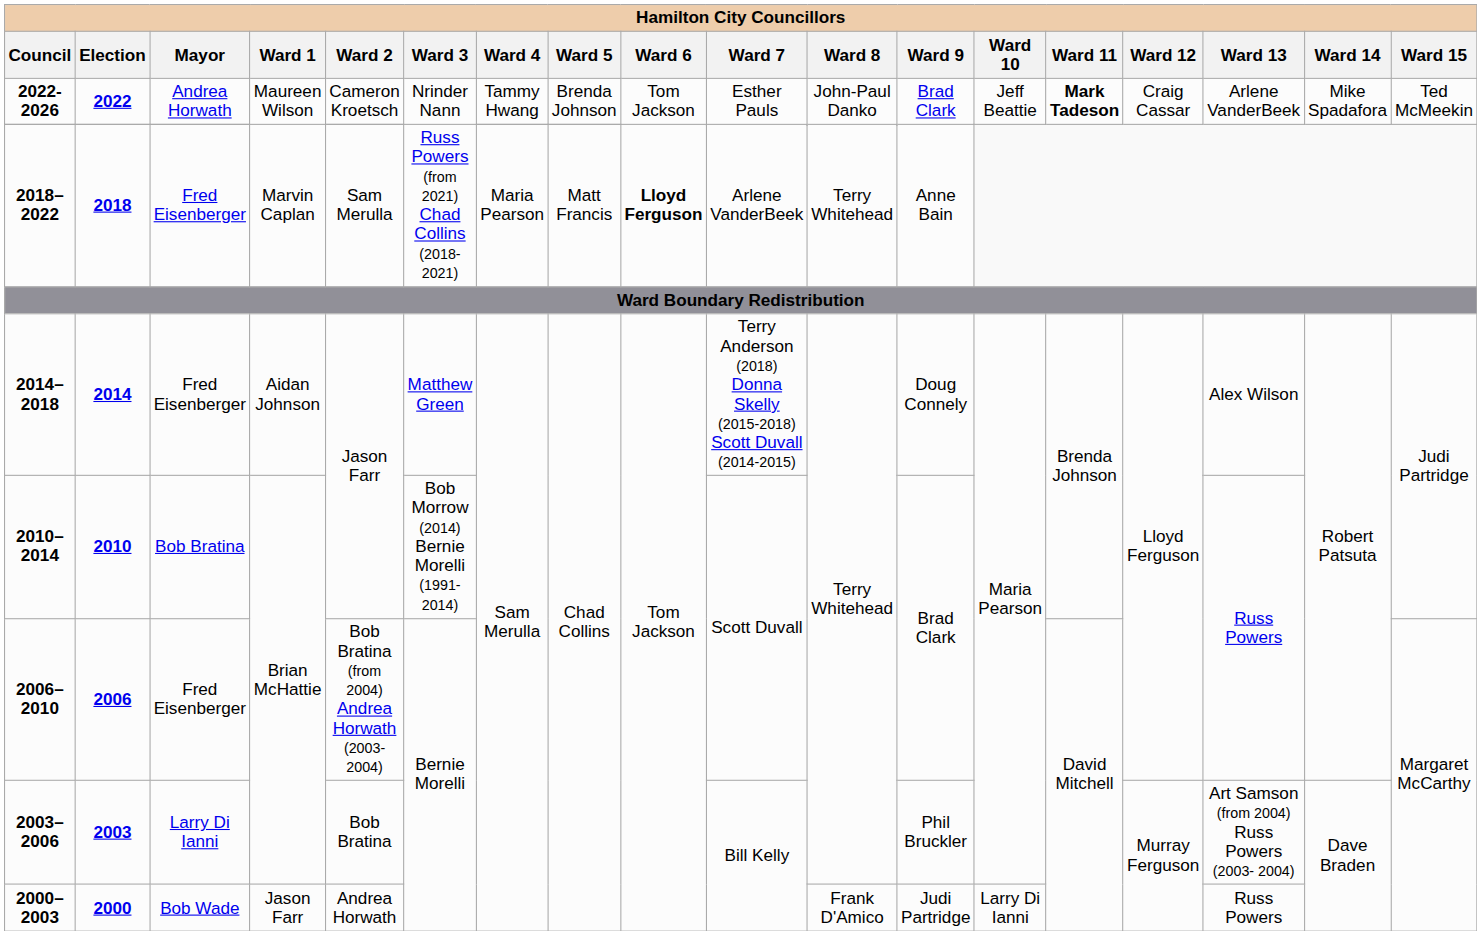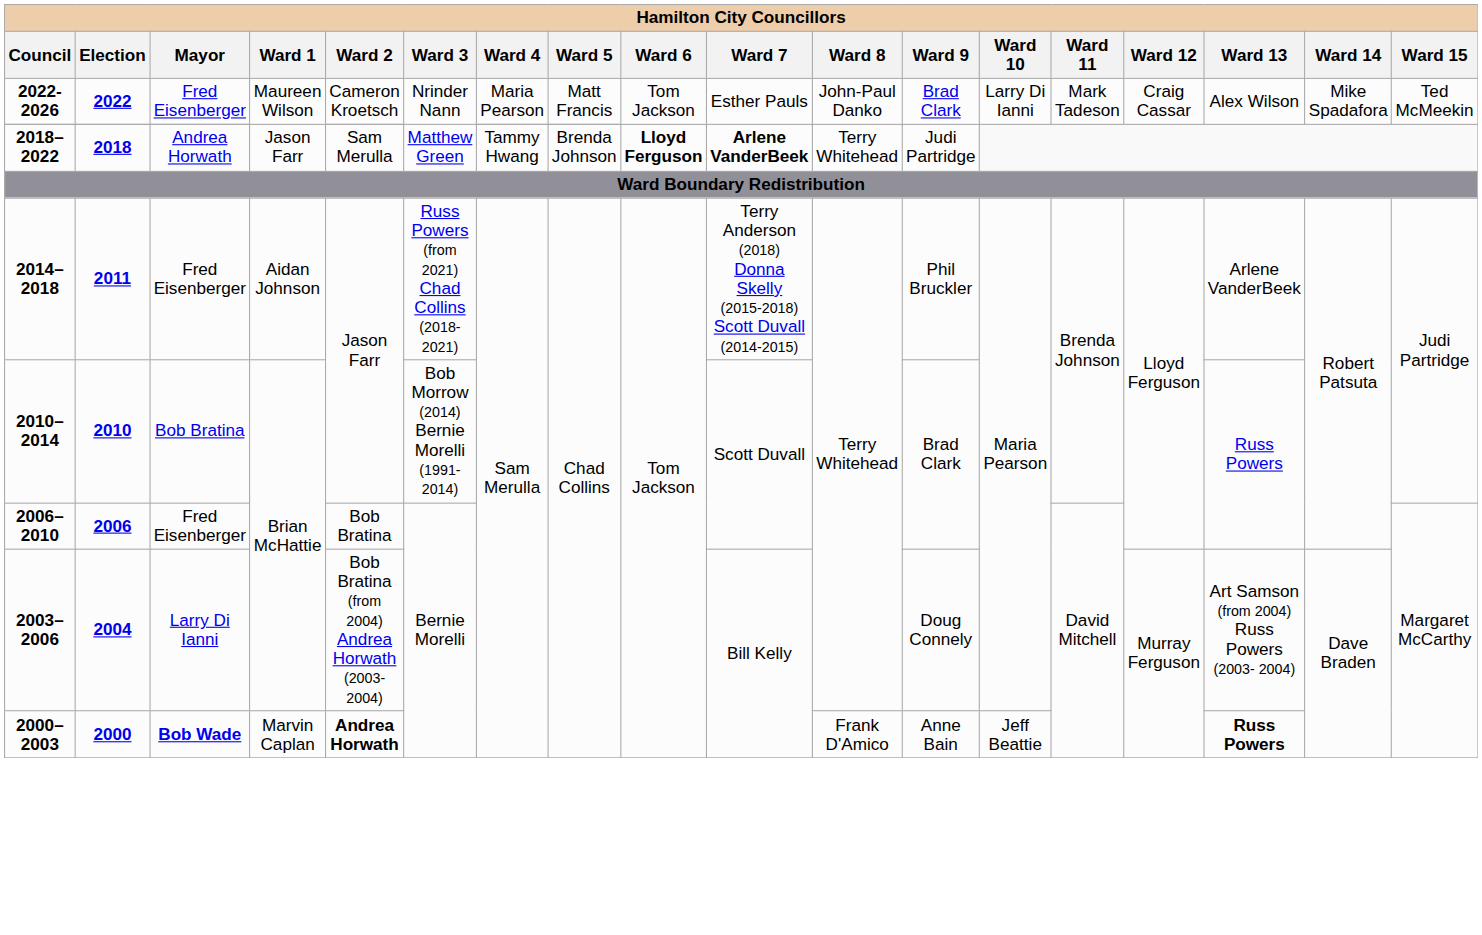 <table class="wikitable">
 <tr>
 <th colspan="19" style="background:#eecdab; text-align:center;"><strong>Hamilton City Councillors</strong></th>
 </tr>
 <tr style="background:#ffffff">
 <th style="width:200px;">Council</th>
 <th style="width:200px;">Election</th>
 <th style="width:200px;">Mayor</th>
 <th style="width:200px;">Ward 1</th>
 <th style="width:200px;">Ward 2</th>
 <th style="width:200px;">Ward 3</th>
 <th style="width:200px;">Ward 4</th>
 <th style="width:200px;">Ward 5</th>
 <th style="width:200px;">Ward 6</th>
 <th style="width:200px;">Ward 7</th>
 <th style="width:200px;">Ward 8</th>
 <th style="width:200px;">Ward 9</th>
 <th style="width:200px;">Ward 10</th>
 <th style="width:200px;">Ward 11</th>
 <th style="width:200px;">Ward 12</th>
 <th style="width:200px;">Ward 13</th>
 <th style="width:200px;">Ward 14</th>
 <th style="width:200px;">Ward 15</th>
 </tr>
 <tr style="text-align:center; background:#fcfcfc;">
 <td><strong>2022-2026</strong></td>
 <td><strong><a href='#'>2022</a></strong></td>
-<td><a href='#'>Andrea Horwath</a></td>
+<td><a href='#'>Fred Eisenberger</a></td>
 <td rowspan="2">Maureen Wilson</td>
 <td>Cameron Kroetsch</td>
 <td rowspan="2">Nrinder Nann</td>
-<td>Tammy Hwang</td>
-<td>Brenda Johnson</td>
+<td>Maria Pearson</td>
+<td>Matt Francis</td>
 <td rowspan="2">Tom Jackson</td>
 <td rowspan="2">Esther Pauls</td>
 <td rowspan="2">John-Paul Danko</td>
 <td rowspan="2"><a href='#'>Brad Clark</a></td>
-<td>Jeff Beattie</td>
-<td><strong>Mark Tadeson</strong></td>
+<td>Larry Di Ianni</td>
+<td>Mark Tadeson</td>
 <td>Craig Cassar</td>
-<td>Arlene VanderBeek</td>
+<td>Alex Wilson</td>
 <td>Mike Spadafora</td>
 <td>Ted McMeekin</td>
 </tr>
 <tr style="text-align:center; background:#919098;">
 </tr>
 <tr style="text-align:center; background:#fcfcfc;">
 <td><strong>2018–2022</strong></td>
 <td><strong><a href='#'>2018</a></strong></td>
-<td><a href='#'>Fred Eisenberger</a></td>
-<td>Marvin Caplan</td>
+<td><a href='#'>Andrea Horwath</a></td>
+<td>Jason Farr</td>
 <td>Sam Merulla</td>
-<td><a href='#'>Russ Powers</a> <small>(from 2021)</small> <br> <a href='#'>Chad Collins</a><br><small>(2018-2021)</small></td>
-<td>Maria Pearson</td>
-<td>Matt Francis</td>
+<td><a href='#'>Matthew Green</a></td>
+<td>Tammy Hwang</td>
+<td>Brenda Johnson</td>
 <td><strong>Lloyd Ferguson</strong></td>
-<td>Arlene VanderBeek</td>
+<td><strong>Arlene VanderBeek</strong></td>
 <td>Terry Whitehead</td>
-<td>Anne Bain</td>
+<td>Judi Partridge</td>
 </tr>
 <tr style="text-align:center; background:#919098;">
 <td colspan="18"><strong>Ward Boundary Redistribution</strong></td>
 </tr>
 <tr style="text-align:center; background:#fcfcfc;">
 <td><strong>2014–2018</strong></td>
-<td><strong><a href='#'>2014</a></strong></td>
+<td><strong><a href='#'>2011</a></strong></td>
 <td>Fred Eisenberger</td>
 <td>Aidan Johnson</td>
 <td rowspan="2">Jason Farr</td>
-<td><a href='#'>Matthew Green</a></td>
+<td><a href='#'>Russ Powers</a> <small>(from 2021)</small> <br> <a href='#'>Chad Collins</a><br><small>(2018-2021)</small></td>
 <td rowspan="5">Sam Merulla</td>
 <td rowspan="5">Chad Collins</td>
 <td rowspan="5">Tom Jackson</td>
 <td>Terry Anderson <small>(2018)</small><br><a href='#'>Donna Skelly</a><br><small>(2015-2018)</small><br><a href='#'>Scott Duvall</a><br><small>(2014-2015)</small></td>
 <td rowspan="4">Terry Whitehead</td>
-<td>Doug Connely</td>
+<td>Phil Bruckler</td>
 <td rowspan="4">Maria Pearson</td>
 <td rowspan="2">Brenda Johnson</td>
 <td rowspan="3">Lloyd Ferguson</td>
-<td>Alex Wilson</td>
+<td>Arlene VanderBeek</td>
 <td rowspan="3">Robert Patsuta</td>
 <td rowspan="2">Judi Partridge</td>
 </tr>
 <tr style="text-align:center; background:#fcfcfc;">
 <td><strong>2010–2014</strong></td>
 <td><strong><a href='#'>2010</a></strong></td>
 <td><a href='#'>Bob Bratina</a></td>
 <td rowspan="3">Brian McHattie</td>
 <td>Bob Morrow<br><small>(2014)</small><br>Bernie Morelli<br><small>(1991-2014)</small></td>
 <td rowspan="2">Scott Duvall</td>
 <td rowspan="2">Brad Clark</td>
 <td rowspan="2"><a href='#'>Russ Powers</a></td>
 </tr>
 <tr style="text-align:center; background:#fcfcfc;">
 <td><strong>2006–2010</strong></td>
 <td><strong><a href='#'>2006</a></strong></td>
 <td>Fred Eisenberger</td>
-<td>Bob Bratina<br><small>(from 2004)</small><br><a href='#'>Andrea Horwath</a><br><small>(2003-2004)</small></td>
+<td>Bob Bratina</td>
 <td rowspan="3">Bernie Morelli</td>
 <td rowspan="3">David Mitchell</td>
 <td rowspan="3">Margaret McCarthy</td>
 </tr>
 <tr style="text-align:center; background:#fcfcfc;">
 <td><strong>2003–2006</strong></td>
-<td><strong><a href='#'>2003</a></strong></td>
+<td><strong><a href='#'>2004</a></strong></td>
 <td><a href='#'>Larry Di Ianni</a></td>
-<td>Bob Bratina</td>
+<td>Bob Bratina<br><small>(from 2004)</small><br><a href='#'>Andrea Horwath</a><br><small>(2003-2004)</small></td>
 <td rowspan="2">Bill Kelly</td>
-<td>Phil Bruckler</td>
+<td>Doug Connely</td>
 <td rowspan="2">Murray Ferguson</td>
 <td>Art Samson<br><small>(from 2004)</small><br>Russ Powers<br><small>(2003- 2004)</small></td>
 <td rowspan="2">Dave Braden</td>
 </tr>
 <tr style="text-align:center; background:#fcfcfc;">
 <td><strong>2000–2003</strong></td>
 <td><strong><a href='#'>2000</a></strong></td>
-<td><a href='#'>Bob Wade</a></td>
-<td>Jason Farr</td>
-<td>Andrea Horwath</td>
+<td><strong><a href='#'>Bob Wade</a></strong></td>
+<td>Marvin Caplan</td>
+<td><strong>Andrea Horwath</strong></td>
 <td>Frank D'Amico</td>
-<td>Judi Partridge</td>
-<td>Larry Di Ianni</td>
-<td>Russ Powers</td>
+<td>Anne Bain</td>
+<td>Jeff Beattie</td>
+<td><strong>Russ Powers</strong></td>
 </tr>
 </table>
